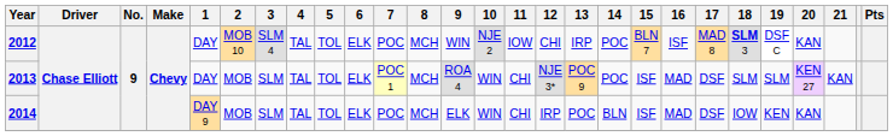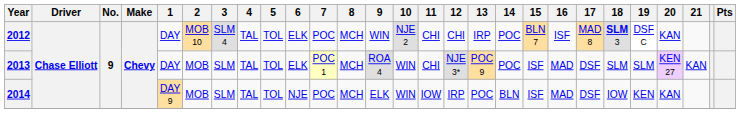 <table class="wikitable" style="text-align:center; font-size:75%">
 <tr>
 <th>Year</th>
 <th>Driver</th>
 <th>No.</th>
 <th>Make</th>
 <th>1</th>
 <th>2</th>
 <th>3</th>
 <th>4</th>
 <th>5</th>
 <th>6</th>
 <th>7</th>
 <th>8</th>
 <th>9</th>
 <th>10</th>
 <th>11</th>
 <th>12</th>
 <th>13</th>
 <th>14</th>
 <th>15</th>
 <th>16</th>
 <th>17</th>
 <th>18</th>
 <th>19</th>
 <th>20</th>
 <th>21</th>
 <th></th>
 <th>Pts</th>
 </tr>
 <tr>
 <th><a href='#'>2012</a></th>
 <th rowspan=3><a href='#'>Chase Elliott</a></th>
 <th rowspan=3>9</th>
 <th rowspan=3><a href='#'>Chevy</a></th>
 <td><a href='#'>DAY</a></td>
 <td style="background:#FFDF9F;"><a href='#'>MOB</a><br><small>10</small></td>
 <td style="background:#DFDFDF;"><a href='#'>SLM</a><br><small>4</small></td>
 <td><a href='#'>TAL</a></td>
 <td><a href='#'>TOL</a></td>
 <td><a href='#'>ELK</a></td>
 <td><a href='#'>POC</a></td>
 <td><a href='#'>MCH</a></td>
 <td><a href='#'>WIN</a></td>
 <td style="background:#DFDFDF;"><a href='#'>NJE</a><br><small>2</small></td>
-<td><a href='#'>IOW</a></td>
+<td><a href='#'>CHI</a></td>
 <td><a href='#'>CHI</a></td>
 <td><a href='#'>IRP</a></td>
 <td><a href='#'>POC</a></td>
 <td style="background:#FFDF9F;"><a href='#'>BLN</a><br><small>7</small></td>
 <td><a href='#'>ISF</a></td>
 <td style="background:#FFDF9F;"><a href='#'>MAD</a><br><small>8</small></td>
 <td style="background:#DFDFDF;"><strong><a href='#'>SLM</a></strong><br><small>3</small></td>
 <td style="background:#FFFFFF;"><a href='#'>DSF</a><br><small>C</small></td>
 <td><a href='#'>KAN</a></td>
 <td></td>
 <th></th>
 <th></th>
 </tr>
 <tr>
 <th><a href='#'>2013</a></th>
 <td><a href='#'>DAY</a></td>
 <td><a href='#'>MOB</a></td>
 <td><a href='#'>SLM</a></td>
 <td><a href='#'>TAL</a></td>
 <td><a href='#'>TOL</a></td>
 <td><a href='#'>ELK</a></td>
 <td style="background:#FFFFBF;"><a href='#'>POC</a><br><small>1</small></td>
 <td><a href='#'>MCH</a></td>
 <td style="background:#DFDFDF;"><a href='#'>ROA</a><br><small>4</small></td>
 <td><a href='#'>WIN</a></td>
 <td><a href='#'>CHI</a></td>
 <td style="background:#DFDFDF;"><a href='#'>NJE</a><br><small>3*</small></td>
 <td style="background:#FFDF9F;"><a href='#'>POC</a><br><small>9</small></td>
 <td><a href='#'>POC</a></td>
 <td><a href='#'>ISF</a></td>
 <td><a href='#'>MAD</a></td>
 <td><a href='#'>DSF</a></td>
 <td><a href='#'>SLM</a></td>
 <td><a href='#'>SLM</a></td>
 <td style="background:#EFCFFF;"><a href='#'>KEN</a><br><small>27</small></td>
 <td><a href='#'>KAN</a></td>
 <th></th>
 <th></th>
 </tr>
 <tr>
 <th><a href='#'>2014</a></th>
 <td style="background:#FFDF9F;"><a href='#'>DAY</a><br><small>9</small></td>
 <td><a href='#'>MOB</a></td>
 <td><a href='#'>SLM</a></td>
 <td><a href='#'>TAL</a></td>
 <td><a href='#'>TOL</a></td>
-<td><a href='#'>ELK</a></td>
+<td><a href='#'>NJE</a></td>
 <td><a href='#'>POC</a></td>
 <td><a href='#'>MCH</a></td>
 <td><a href='#'>ELK</a></td>
 <td><a href='#'>WIN</a></td>
-<td><a href='#'>CHI</a></td>
+<td><a href='#'>IOW</a></td>
 <td><a href='#'>IRP</a></td>
 <td><a href='#'>POC</a></td>
 <td><a href='#'>BLN</a></td>
 <td><a href='#'>ISF</a></td>
 <td><a href='#'>MAD</a></td>
 <td><a href='#'>DSF</a></td>
 <td><a href='#'>IOW</a></td>
 <td><a href='#'>KEN</a></td>
 <td><a href='#'>KAN</a></td>
 <td></td>
 <th></th>
 <th></th>
 </tr>
 <tr>
 </tr>
 </table>
